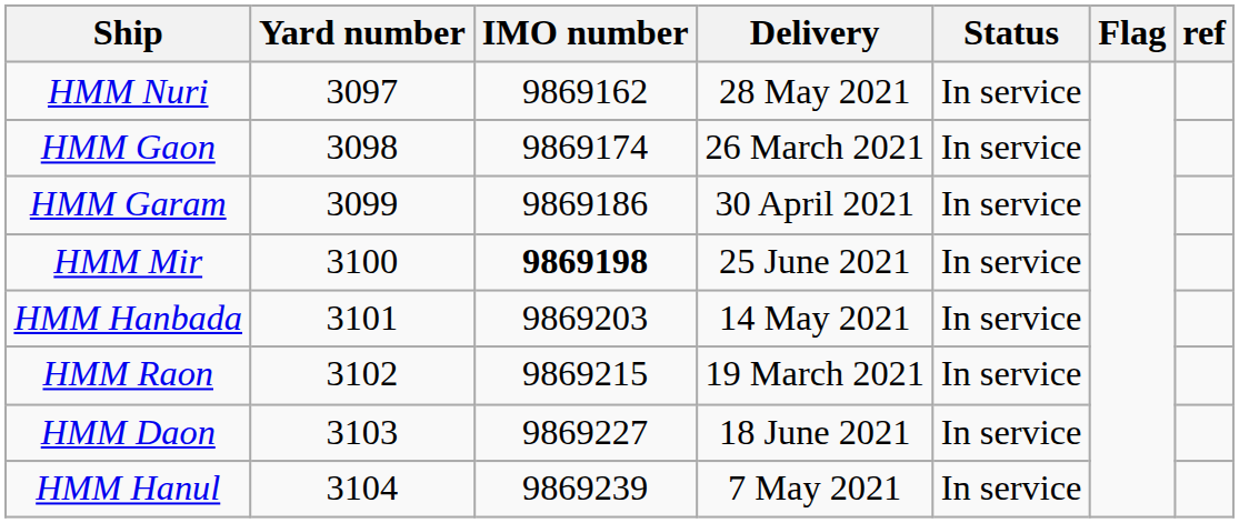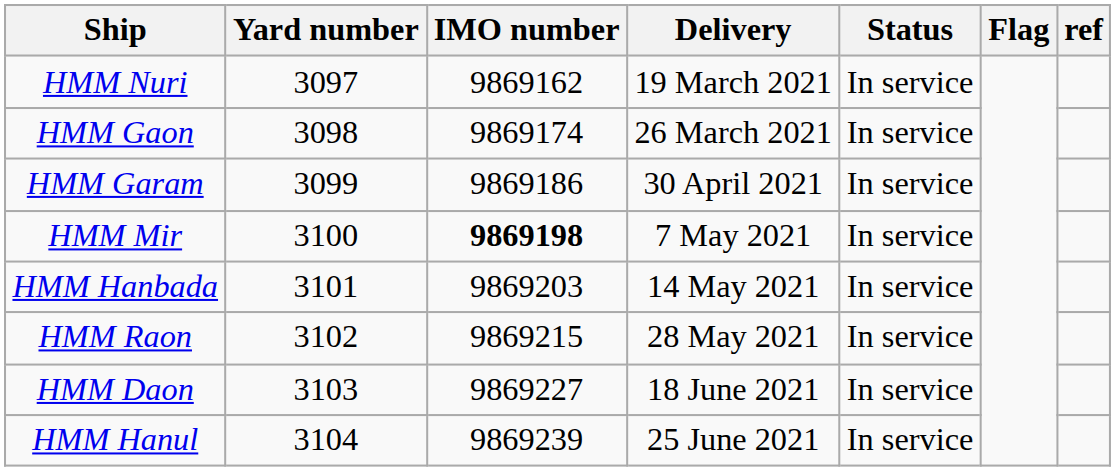 <table class="wikitable" style="text-align:center">
 <tr>
 <th>Ship</th>
 <th>Yard number</th>
 <th>IMO number</th>
 <th>Delivery</th>
 <th>Status</th>
 <th>Flag</th>
 <th>ref</th>
 </tr>
 <tr>
 <td><em><a href='#'>HMM Nuri</a></em></td>
 <td>3097</td>
 <td>9869162</td>
-<td>28 May 2021</td>
+<td>19 March 2021</td>
 <td>In service</td>
 <td rowspan="8"></td>
 <td></td>
 </tr>
 <tr>
 <td><em><a href='#'>HMM Gaon</a></em></td>
 <td>3098</td>
 <td>9869174</td>
 <td>26 March 2021</td>
 <td>In service</td>
 <td></td>
 </tr>
 <tr>
 <td><em><a href='#'>HMM Garam</a></em></td>
 <td>3099</td>
 <td>9869186</td>
 <td>30 April 2021</td>
 <td>In service</td>
 <td></td>
 </tr>
 <tr>
 <td><em><a href='#'>HMM Mir</a></em></td>
 <td>3100</td>
 <td><strong>9869198</strong></td>
-<td>25 June 2021</td>
+<td>7 May 2021</td>
 <td>In service</td>
 <td></td>
 </tr>
 <tr>
 <td><em><a href='#'>HMM Hanbada</a></em></td>
 <td>3101</td>
 <td>9869203</td>
 <td>14 May 2021</td>
 <td>In service</td>
 <td></td>
 </tr>
 <tr>
 <td><em><a href='#'>HMM Raon</a></em></td>
 <td>3102</td>
 <td>9869215</td>
-<td>19 March 2021</td>
+<td>28 May 2021</td>
 <td>In service</td>
 <td></td>
 </tr>
 <tr>
 <td><em><a href='#'>HMM Daon</a></em></td>
 <td>3103</td>
 <td>9869227</td>
 <td>18 June 2021</td>
 <td>In service</td>
 <td></td>
 </tr>
 <tr>
 <td><em><a href='#'>HMM Hanul</a></em></td>
 <td>3104</td>
 <td>9869239</td>
-<td>7 May 2021</td>
+<td>25 June 2021</td>
 <td>In service</td>
 <td></td>
 </tr>
 </table>
